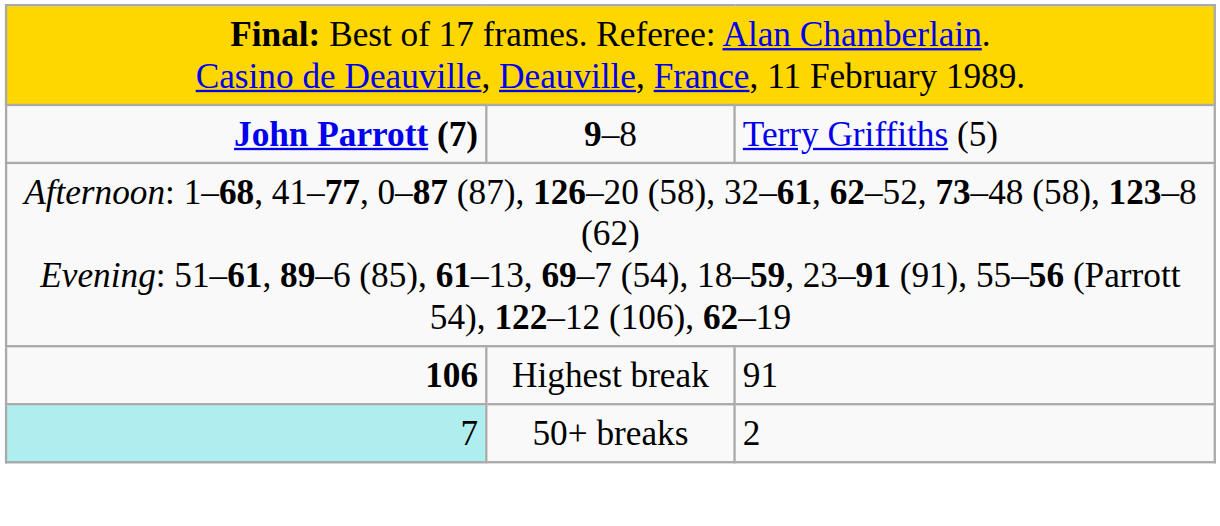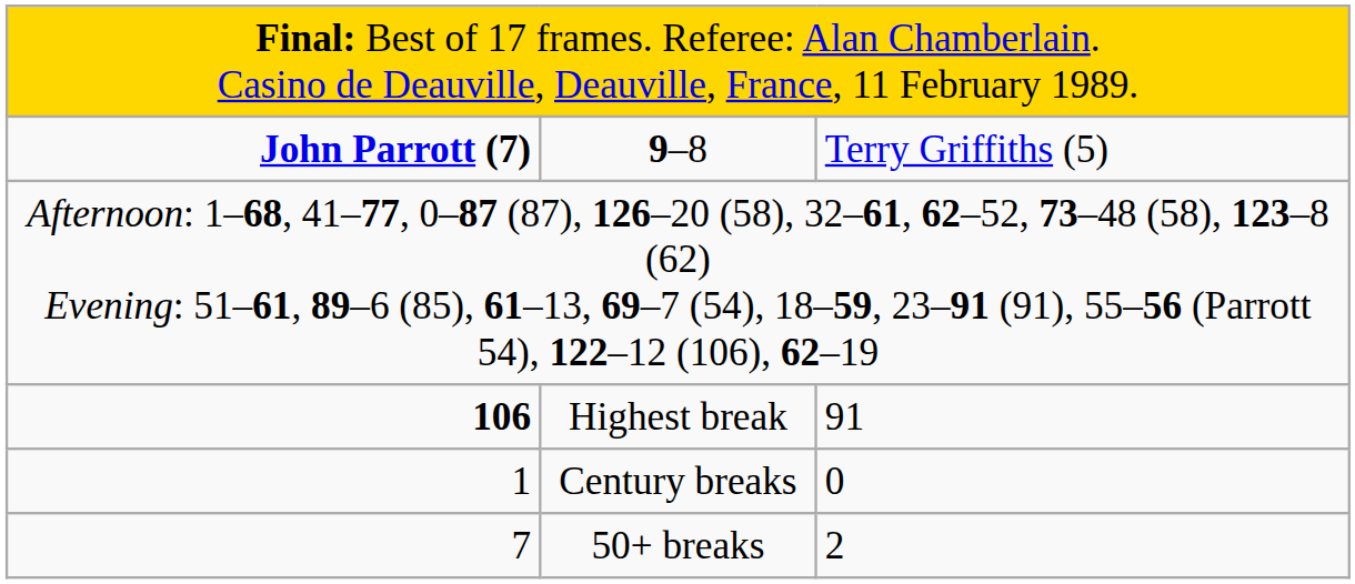 <table class="wikitable" style="font-size: 95%; margin: 1em auto 1em auto;">
 <tr>
 <td colspan="3" align="center" bgcolor="#ffd700"><strong>Final:</strong> Best of 17 frames. Referee: <a href='#'>Alan Chamberlain</a>.<br><a href='#'>Casino de Deauville</a>, <a href='#'>Deauville</a>, <a href='#'>France</a>, 11 February 1989.</td>
 </tr>
 <tr>
 <td width="200" align="right"><strong><a href='#'>John Parrott</a> (7)</strong><br></td>
 <td width="100" align="center"><strong>9</strong>–8</td>
 <td width="200"><a href='#'>Terry Griffiths</a> (5)<br></td>
 </tr>
 <tr>
 <td colspan="3" align="center" style="font-size: 100%"><em>Afternoon</em>: 1–<strong>68</strong>, 41–<strong>77</strong>, 0–<strong>87</strong> (87), <strong>126</strong>–20 (58), 32–<strong>61</strong>, <strong>62</strong>–52, <strong>73</strong>–48 (58), <strong>123</strong>–8 (62)<br><em>Evening</em>: 51–<strong>61</strong>, <strong>89</strong>–6 (85), <strong>61</strong>–13, <strong>69</strong>–7 (54), 18–<strong>59</strong>, 23–<strong>91</strong> (91), 55–<strong>56</strong> (Parrott 54), <strong>122</strong>–12 (106), <strong>62</strong>–19</td>
 </tr>
 <tr>
 <td align="right"><strong>106</strong></td>
 <td align="center">Highest break</td>
 <td align="left">91</td>
 </tr>
 <tr>
-<td align="right" style="background: paleturquoise;">7</td>
+<td align="right">1</td>
+<td align="center">Century breaks</td>
+<td align="left">0</td>
+</tr>
+<tr>
+<td align="right">7</td>
 <td align="center">50+ breaks</td>
 <td align="left">2</td>
 </tr>
 </table>
